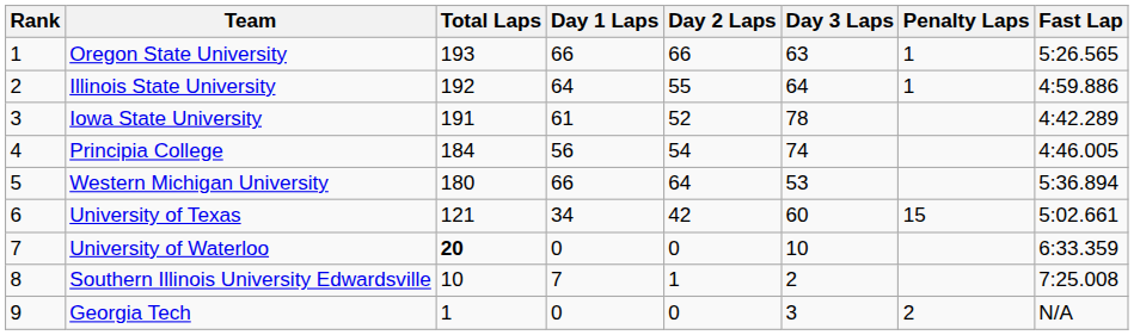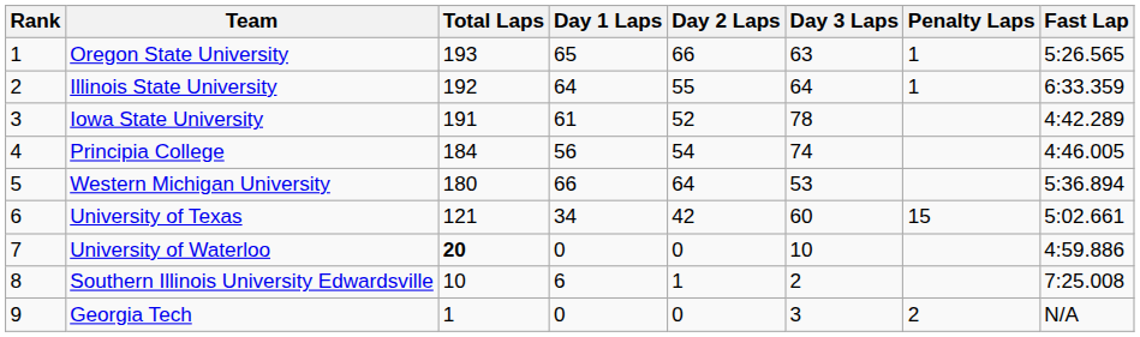 <table class="wikitable">
 <tr>
 <th>Rank</th>
 <th>Team</th>
 <th>Total Laps</th>
 <th>Day 1 Laps</th>
 <th>Day 2 Laps</th>
 <th>Day 3 Laps</th>
 <th>Penalty Laps</th>
 <th>Fast Lap</th>
 </tr>
 <tr>
 <td>1</td>
 <td><a href='#'>Oregon State University</a></td>
 <td>193</td>
-<td>66</td>
+<td>65</td>
 <td>66</td>
 <td>63</td>
 <td>1</td>
 <td>5:26.565</td>
 </tr>
 <tr>
 <td>2</td>
 <td><a href='#'>Illinois State University</a></td>
 <td>192</td>
 <td>64</td>
 <td>55</td>
 <td>64</td>
 <td>1</td>
-<td>4:59.886</td>
+<td>6:33.359</td>
 </tr>
 <tr>
 <td>3</td>
 <td><a href='#'>Iowa State University</a></td>
 <td>191</td>
 <td>61</td>
 <td>52</td>
 <td>78</td>
 <td></td>
 <td>4:42.289</td>
 </tr>
 <tr>
 <td>4</td>
 <td><a href='#'>Principia College</a></td>
 <td>184</td>
 <td>56</td>
 <td>54</td>
 <td>74</td>
 <td></td>
 <td>4:46.005</td>
 </tr>
 <tr>
 <td>5</td>
 <td><a href='#'>Western Michigan University</a></td>
 <td>180</td>
 <td>66</td>
 <td>64</td>
 <td>53</td>
 <td></td>
 <td>5:36.894</td>
 </tr>
 <tr>
 <td>6</td>
 <td><a href='#'>University of Texas</a></td>
 <td>121</td>
 <td>34</td>
 <td>42</td>
 <td>60</td>
 <td>15</td>
 <td>5:02.661</td>
 </tr>
 <tr>
 <td>7</td>
 <td><a href='#'>University of Waterloo</a></td>
 <td><strong>20</strong></td>
 <td>0</td>
 <td>0</td>
 <td>10</td>
 <td></td>
-<td>6:33.359</td>
+<td>4:59.886</td>
 </tr>
 <tr>
 <td>8</td>
 <td><a href='#'>Southern Illinois University Edwardsville</a></td>
 <td>10</td>
-<td>7</td>
+<td>6</td>
 <td>1</td>
 <td>2</td>
 <td></td>
 <td>7:25.008</td>
 </tr>
 <tr>
 <td>9</td>
 <td><a href='#'>Georgia Tech</a></td>
 <td>1</td>
 <td>0</td>
 <td>0</td>
 <td>3</td>
 <td>2</td>
 <td>N/A</td>
 </tr>
 </table>
